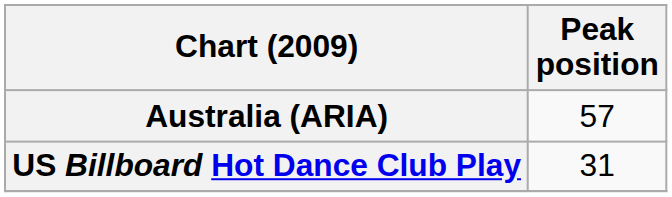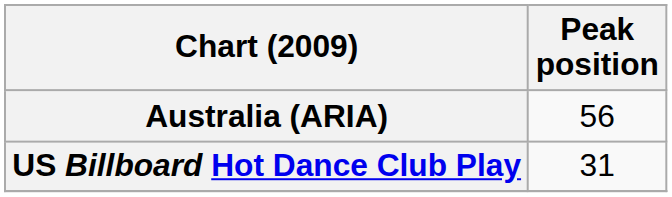 <table class="wikitable sortable plainrowheaders" style="text-align:center">
 <tr>
 <th scope="col">Chart (2009)</th>
 <th scope="col">Peak<br>position</th>
 </tr>
 <tr>
 <th scope="row">Australia (ARIA)</th>
-<td>57</td>
+<td>56</td>
 </tr>
 <tr>
 <th scope="row">US <em>Billboard</em> <a href='#'>Hot Dance Club Play</a></th>
 <td>31</td>
 </tr>
 <tr>
 </tr>
 </table>
